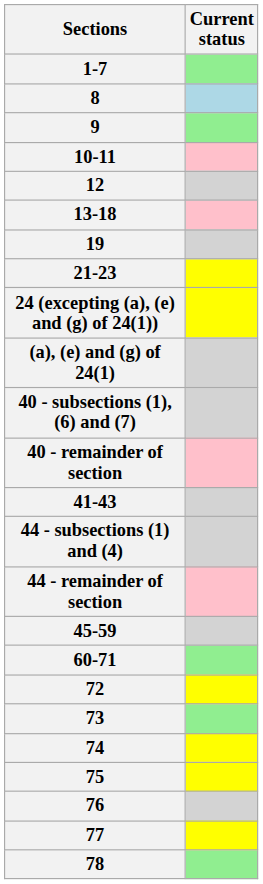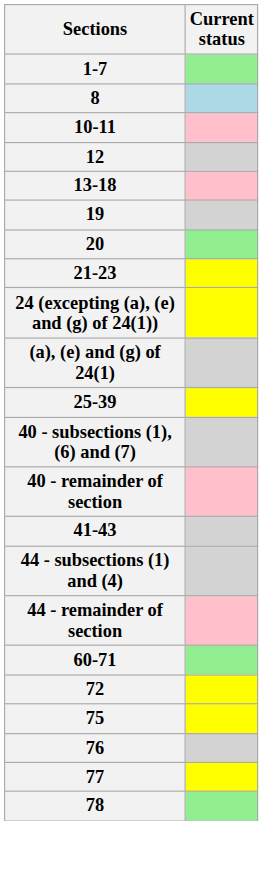 <table class="wikitable">
 <tr>
 <th scope="col" width="150">Sections</th>
 <th scope="col" width="50">Current status</th>
 </tr>
 <tr valign="top">
 <th scope="row" align="left">1-7</th>
 <td style="background:lightgreen;"></td>
 </tr>
 <tr valign="top">
 <th scope="row" align="left">8</th>
 <td style="background:lightblue;"></td>
-</tr>
-<tr valign="top">
-<th scope="row" align="left">9</th>
-<td style="background:lightgreen;"></td>
 </tr>
 <tr valign="top">
 <th scope="row" align="left">10-11</th>
 <td style="background:pink;"></td>
 </tr>
 <tr valign="top">
 <th scope="row" align="left">12</th>
 <td style="background:lightgray;"></td>
 </tr>
 <tr valign="top">
 <th scope="row" align="left">13-18</th>
 <td style="background:pink;"></td>
 </tr>
 <tr valign="top">
 <th scope="row" align="left">19</th>
 <td style="background:lightgray;"></td>
 </tr>
 <tr valign="top">
+<th scope="row" align="left">20</th>
+<td style="background:lightgreen;"></td>
+</tr>
+<tr valign="top">
 <th scope="row" align="left">21-23</th>
 <td style="background:yellow;"></td>
 </tr>
 <tr valign="top">
 <th scope="row" align="left">24 (excepting (a), (e) and (g) of 24(1))</th>
 <td style="background:yellow;"></td>
 </tr>
 <tr valign="top">
 <th scope="row" align="left">(a), (e) and (g) of 24(1)</th>
 <td style="background:lightgray;"></td>
+</tr>
+<tr valign="top">
+<th scope="row" align="left">25-39</th>
+<td style="background:yellow;"></td>
 </tr>
 <tr valign="top">
 <th scope="row" align="left">40 - subsections (1), (6) and (7)</th>
 <td style="background:lightgray;"></td>
 </tr>
 <tr valign="top">
 <th scope="row" align="left">40 - remainder of section</th>
 <td style="background:pink;"></td>
 </tr>
 <tr valign="top">
 <th scope="row" align="left">41-43</th>
 <td style="background:lightgray;"></td>
 </tr>
 <tr valign="top">
 <th scope="row" align="left">44 - subsections (1) and (4)</th>
 <td style="background:lightgray;"></td>
 </tr>
 <tr valign="top">
 <th scope="row" align="left">44 - remainder of section</th>
 <td style="background:pink;"></td>
 </tr>
 <tr valign="top">
-<th scope="row" align="left">45-59</th>
-<td style="background:lightgray;"></td>
-</tr>
-<tr valign="top">
 <th scope="row" align="left">60-71</th>
 <td style="background:lightgreen;"></td>
 </tr>
 <tr valign="top">
 <th scope="row" align="left">72</th>
-<td style="background:yellow;"></td>
-</tr>
-<tr valign="top">
-<th scope="row" align="left">73</th>
-<td style="background:lightgreen;"></td>
-</tr>
-<tr valign="top">
-<th scope="row" align="left">74</th>
 <td style="background:yellow;"></td>
 </tr>
 <tr valign="top">
 <th scope="row" align="left">75</th>
 <td style="background:yellow;"></td>
 </tr>
 <tr valign="top">
 <th scope="row" align="left">76</th>
 <td style="background:lightgray;"></td>
 </tr>
 <tr valign="top">
 <th scope="row" align="left">77</th>
 <td style="background:yellow;"></td>
 </tr>
 <tr valign="top">
 <th scope="row" align="left">78</th>
 <td style="background:lightgreen;"></td>
 </tr>
 </table>
